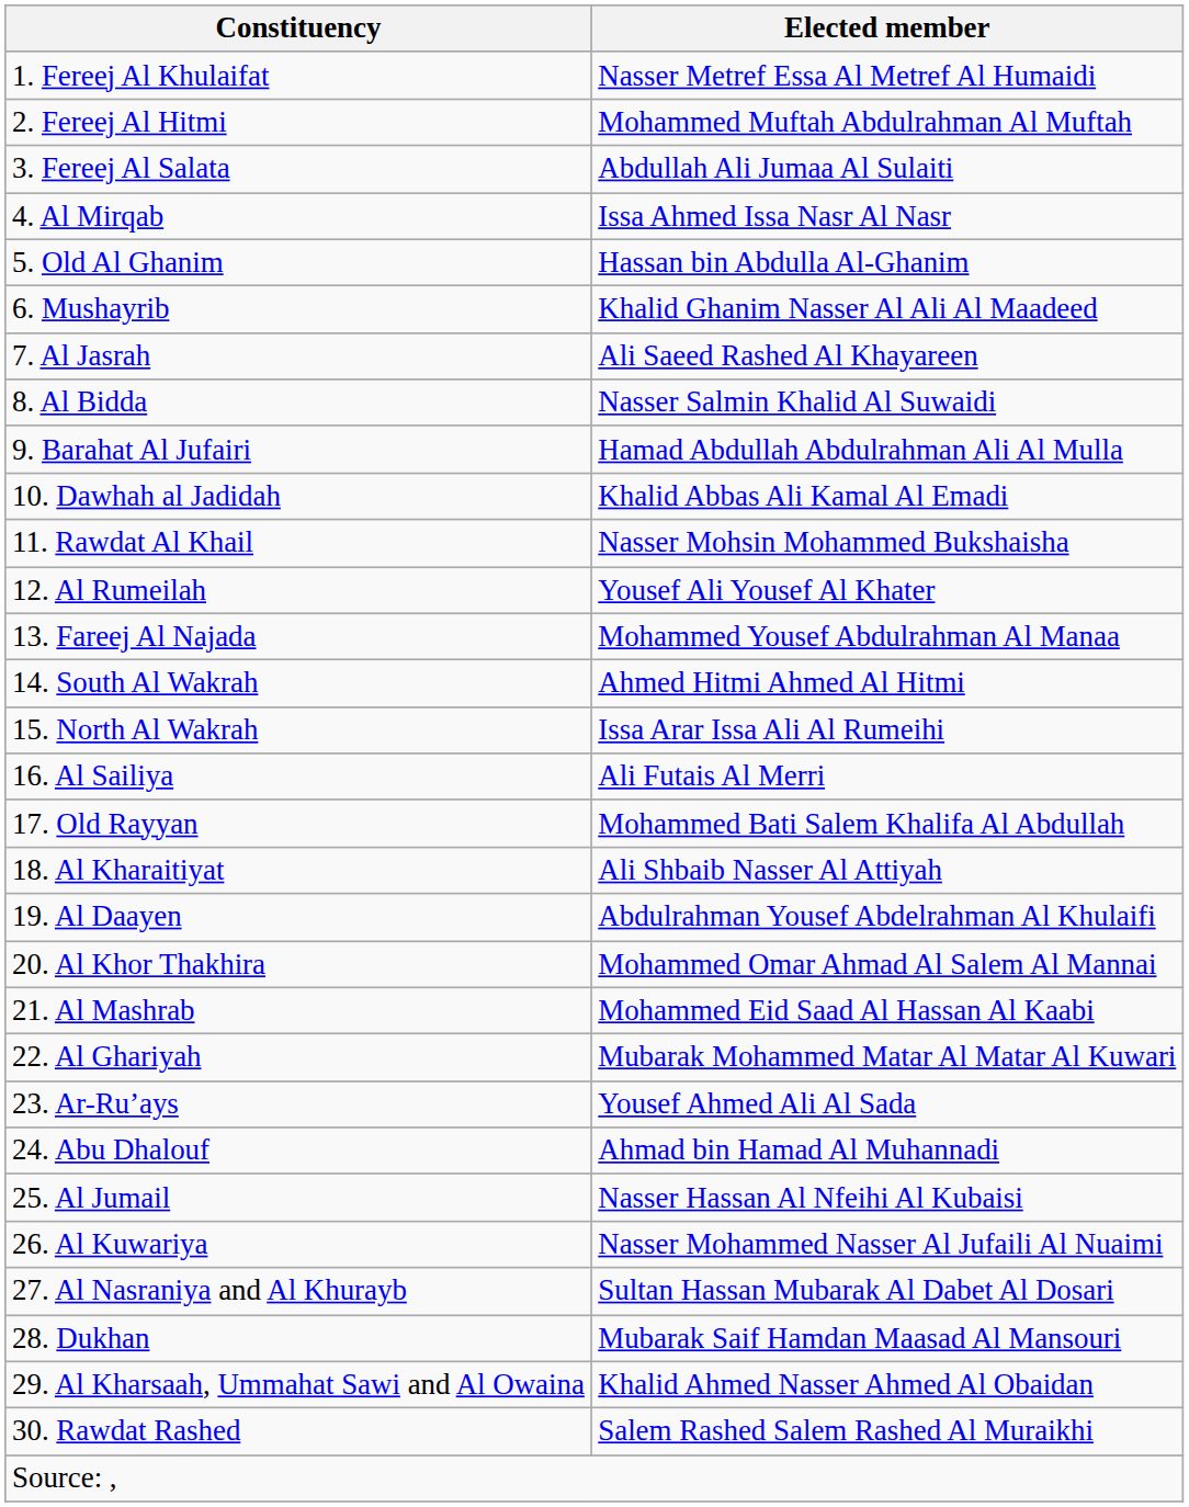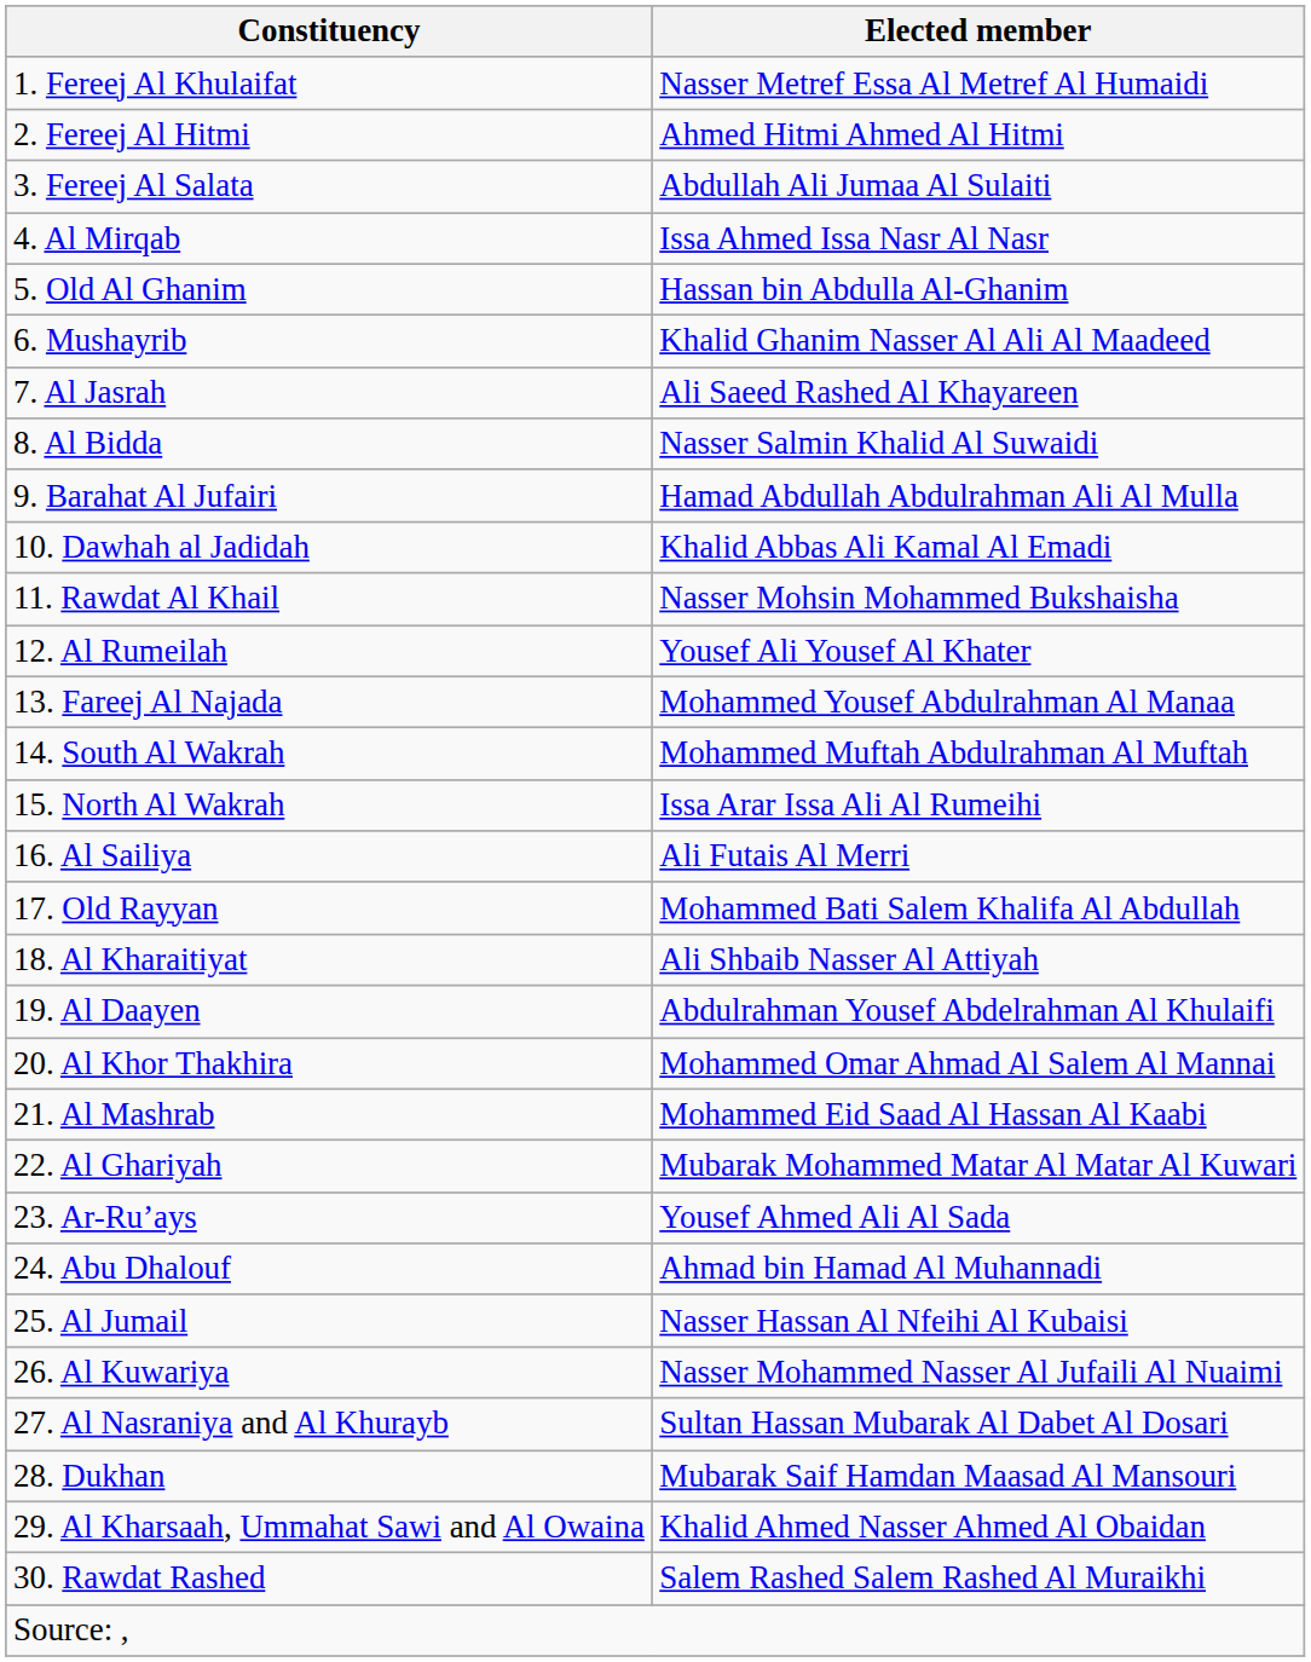 <table class=wikitable>
 <tr>
 <th>Constituency</th>
 <th>Elected member</th>
 </tr>
 <tr>
 <td>1. <a href='#'>Fereej Al Khulaifat</a></td>
 <td><a href='#'>Nasser Metref Essa Al Metref Al Humaidi</a></td>
 </tr>
 <tr>
 <td>2. <a href='#'>Fereej Al Hitmi</a></td>
-<td><a href='#'>Mohammed Muftah Abdulrahman Al Muftah</a></td>
+<td><a href='#'>Ahmed Hitmi Ahmed Al Hitmi</a></td>
 </tr>
 <tr>
 <td>3. <a href='#'>Fereej Al Salata</a></td>
 <td><a href='#'>Abdullah Ali Jumaa Al Sulaiti</a></td>
 </tr>
 <tr>
 <td>4. <a href='#'>Al Mirqab</a></td>
 <td><a href='#'>Issa Ahmed Issa Nasr Al Nasr</a></td>
 </tr>
 <tr>
 <td>5. <a href='#'>Old Al Ghanim</a></td>
 <td><a href='#'>Hassan bin Abdulla Al-Ghanim</a></td>
 </tr>
 <tr>
 <td>6. <a href='#'>Mushayrib</a></td>
 <td><a href='#'>Khalid Ghanim Nasser Al Ali Al Maadeed</a></td>
 </tr>
 <tr>
 <td>7. <a href='#'>Al Jasrah</a></td>
 <td><a href='#'>Ali Saeed Rashed Al Khayareen</a></td>
 </tr>
 <tr>
 <td>8. <a href='#'>Al Bidda</a></td>
 <td><a href='#'>Nasser Salmin Khalid Al Suwaidi</a></td>
 </tr>
 <tr>
 <td>9. <a href='#'>Barahat Al Jufairi</a></td>
 <td><a href='#'>Hamad Abdullah Abdulrahman Ali Al Mulla</a></td>
 </tr>
 <tr>
 <td>10. <a href='#'>Dawhah al Jadidah</a></td>
 <td><a href='#'>Khalid Abbas Ali Kamal Al Emadi</a></td>
 </tr>
 <tr>
 <td>11. <a href='#'>Rawdat Al Khail</a></td>
 <td><a href='#'>Nasser Mohsin Mohammed Bukshaisha</a></td>
 </tr>
 <tr>
 <td>12. <a href='#'>Al Rumeilah</a></td>
 <td><a href='#'>Yousef Ali Yousef Al Khater</a></td>
 </tr>
 <tr>
 <td>13. <a href='#'>Fareej Al Najada</a></td>
 <td><a href='#'>Mohammed Yousef Abdulrahman Al Manaa</a></td>
 </tr>
 <tr>
 <td>14. <a href='#'>South Al Wakrah</a></td>
-<td><a href='#'>Ahmed Hitmi Ahmed Al Hitmi</a></td>
+<td><a href='#'>Mohammed Muftah Abdulrahman Al Muftah</a></td>
 </tr>
 <tr>
 <td>15. <a href='#'>North Al Wakrah</a></td>
 <td><a href='#'>Issa Arar Issa Ali Al Rumeihi</a></td>
 </tr>
 <tr>
 <td>16. <a href='#'>Al Sailiya</a></td>
 <td><a href='#'>Ali Futais Al Merri</a></td>
 </tr>
 <tr>
 <td>17. <a href='#'>Old Rayyan</a></td>
 <td><a href='#'>Mohammed Bati Salem Khalifa Al Abdullah</a></td>
 </tr>
 <tr>
 <td>18. <a href='#'>Al Kharaitiyat</a></td>
 <td><a href='#'>Ali Shbaib Nasser Al Attiyah</a></td>
 </tr>
 <tr>
 <td>19. <a href='#'>Al Daayen</a></td>
 <td><a href='#'>Abdulrahman Yousef Abdelrahman Al Khulaifi</a></td>
 </tr>
 <tr>
 <td>20. <a href='#'>Al Khor Thakhira</a></td>
 <td><a href='#'>Mohammed Omar Ahmad Al Salem Al Mannai</a></td>
 </tr>
 <tr>
 <td>21. <a href='#'>Al Mashrab</a></td>
 <td><a href='#'>Mohammed Eid Saad Al Hassan Al Kaabi</a></td>
 </tr>
 <tr>
 <td>22. <a href='#'>Al Ghariyah</a></td>
 <td><a href='#'>Mubarak Mohammed Matar Al Matar Al Kuwari</a></td>
 </tr>
 <tr>
 <td>23. <a href='#'>Ar-Ruʼays</a></td>
 <td><a href='#'>Yousef Ahmed Ali Al Sada</a></td>
 </tr>
 <tr>
 <td>24. <a href='#'>Abu Dhalouf</a></td>
 <td><a href='#'>Ahmad bin Hamad Al Muhannadi</a></td>
 </tr>
 <tr>
 <td>25. <a href='#'>Al Jumail</a></td>
 <td><a href='#'>Nasser Hassan Al Nfeihi Al Kubaisi</a></td>
 </tr>
 <tr>
 <td>26. <a href='#'>Al Kuwariya</a></td>
 <td><a href='#'>Nasser Mohammed Nasser Al Jufaili Al Nuaimi</a></td>
 </tr>
 <tr>
 <td>27. <a href='#'>Al Nasraniya</a> and <a href='#'>Al Khurayb</a></td>
 <td><a href='#'>Sultan Hassan Mubarak Al Dabet Al Dosari</a></td>
 </tr>
 <tr>
 <td>28. <a href='#'>Dukhan</a></td>
 <td><a href='#'>Mubarak Saif Hamdan Maasad Al Mansouri</a></td>
 </tr>
 <tr>
 <td>29. <a href='#'>Al Kharsaah</a>, <a href='#'>Ummahat Sawi</a> and <a href='#'>Al Owaina</a></td>
 <td><a href='#'>Khalid Ahmed Nasser Ahmed Al Obaidan</a></td>
 </tr>
 <tr>
 <td>30. <a href='#'>Rawdat Rashed</a></td>
 <td><a href='#'>Salem Rashed Salem Rashed Al Muraikhi</a></td>
 </tr>
 <tr>
 <td colspan=2>Source: , </td>
 </tr>
 </table>
